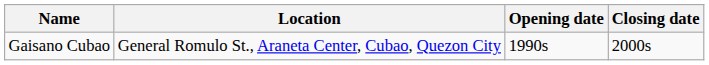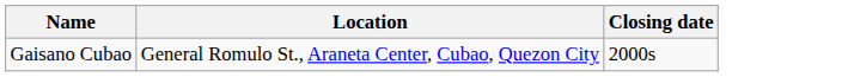 <table class="wikitable sortable" style="font-size:90%;">
 <tr>
 <th>Name</th>
 <th>Location</th>
-<th>Opening date</th>
 <th>Closing date</th>
 </tr>
 <tr>
 <td>Gaisano Cubao</td>
 <td>General Romulo St., <a href='#'>Araneta Center</a>, <a href='#'>Cubao</a>, <a href='#'>Quezon City</a></td>
-<td>1990s</td>
 <td>2000s</td>
 </tr>
 </table>
